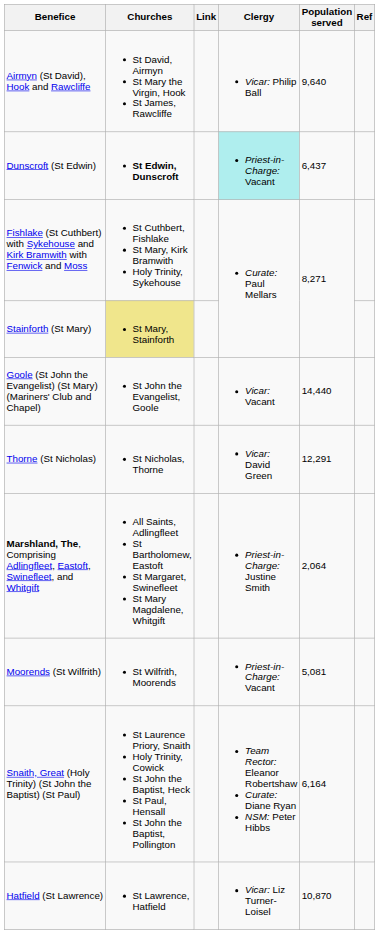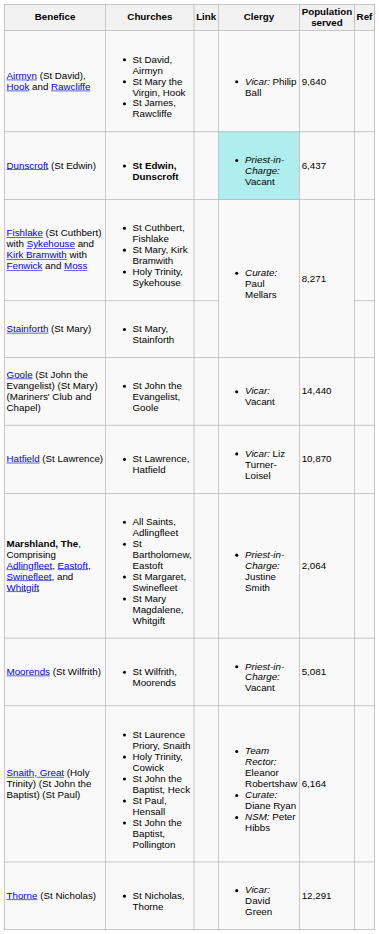 <table class="wikitable">
 <tr>
 <th width="425">Benefice</th>
 <th>Churches</th>
 <th>Link</th>
 <th>Clergy</th>
 <th>Population served</th>
 <th>Ref</th>
 </tr>
 <tr>
 <td><a href='#'>Airmyn</a> (St David), <a href='#'>Hook</a> and <a href='#'>Rawcliffe</a></td>
 <td><br><ul><li>St David, Airmyn</li><li>St Mary the Virgin, Hook</li><li>St James, Rawcliffe</li></ul></td>
 <td></td>
 <td><br><ul><li><em>Vicar:</em> Philip Ball</li></ul></td>
 <td>9,640</td>
 <td></td>
 </tr>
 <tr>
 <td><a href='#'>Dunscroft</a> (St Edwin)</td>
 <td><strong><br><ul><li>St Edwin, Dunscroft</li></ul></strong></td>
 <td></td>
 <td style="background: paleturquoise;"><br><ul><li><em>Priest-in-Charge:</em> Vacant</li></ul></td>
 <td>6,437</td>
 <td></td>
 </tr>
 <tr>
 <td><a href='#'>Fishlake</a> (St Cuthbert) with <a href='#'>Sykehouse</a> and <a href='#'>Kirk Bramwith</a> with <a href='#'>Fenwick</a> and <a href='#'>Moss</a></td>
 <td><br><ul><li>St Cuthbert, Fishlake </li><li>St Mary, Kirk Bramwith</li><li>Holy Trinity, Sykehouse</li></ul></td>
 <td></td>
 <td rowspan="2"><br><ul><li><em>Curate:</em> Paul Mellars</li></ul></td>
 <td rowspan="2">8,271</td>
 <td></td>
 </tr>
 <tr>
 <td><a href='#'>Stainforth</a> (St Mary)</td>
-<td style="background: khaki;"><br><ul><li>St Mary, Stainforth</li></ul></td>
+<td><br><ul><li>St Mary, Stainforth</li></ul></td>
 <td></td>
 <td></td>
 </tr>
 <tr>
 <td><a href='#'>Goole</a> (St John the Evangelist) (St Mary) (Mariners' Club and Chapel)</td>
 <td><br><ul><li>St John the Evangelist, Goole</li></ul></td>
 <td></td>
 <td><br><ul><li><em>Vicar:</em> Vacant</li></ul></td>
 <td>14,440</td>
 <td></td>
 </tr>
 <tr>
-<td><a href='#'>Thorne</a> (St Nicholas)</td>
-<td><br><ul><li>St Nicholas, Thorne</li></ul></td>
+<td><a href='#'>Hatfield</a> (St Lawrence)</td>
+<td><br><ul><li>St Lawrence, Hatfield</li></ul></td>
 <td></td>
-<td><br><ul><li><em>Vicar:</em> David Green</li></ul></td>
-<td>12,291</td>
+<td><br><ul><li><em>Vicar:</em> Liz Turner-Loisel</li></ul></td>
+<td>10,870</td>
 <td></td>
 </tr>
 <tr>
 <td><strong>Marshland, The</strong>, Comprising <a href='#'>Adlingfleet</a>, <a href='#'>Eastoft</a>, <a href='#'>Swinefleet</a>, and <a href='#'>Whitgift</a></td>
 <td><br><ul><li>All Saints, Adlingfleet</li><li>St Bartholomew, Eastoft</li><li>St Margaret, Swinefleet</li><li>St Mary Magdalene, Whitgift</li></ul></td>
 <td></td>
 <td><br><ul><li><em>Priest-in-Charge:</em> Justine Smith</li></ul></td>
 <td>2,064</td>
 <td></td>
 </tr>
 <tr>
 <td><a href='#'>Moorends</a> (St Wilfrith)</td>
 <td><br><ul><li>St Wilfrith, Moorends</li></ul></td>
 <td></td>
 <td><br><ul><li><em>Priest-in-Charge:</em> Vacant</li></ul></td>
 <td>5,081</td>
 <td></td>
 </tr>
 <tr>
 <td><a href='#'>Snaith, Great</a> (Holy Trinity) (St John the Baptist) (St Paul)</td>
 <td><br><ul><li>St Laurence Priory, Snaith</li><li>Holy Trinity, Cowick</li><li>St John the Baptist, Heck</li><li>St Paul, Hensall</li><li>St John the Baptist, Pollington</li></ul></td>
 <td></td>
 <td><br><ul><li><em>Team Rector:</em> Eleanor Robertshaw</li><li><em>Curate:</em> Diane Ryan</li><li><em>NSM:</em> Peter Hibbs</li></ul></td>
 <td>6,164</td>
 <td></td>
 </tr>
 <tr>
-<td><a href='#'>Hatfield</a> (St Lawrence)</td>
-<td><br><ul><li>St Lawrence, Hatfield</li></ul></td>
+<td><a href='#'>Thorne</a> (St Nicholas)</td>
+<td><br><ul><li>St Nicholas, Thorne</li></ul></td>
 <td></td>
-<td><br><ul><li><em>Vicar:</em> Liz Turner-Loisel</li></ul></td>
-<td>10,870</td>
+<td><br><ul><li><em>Vicar:</em> David Green</li></ul></td>
+<td>12,291</td>
 <td></td>
 </tr>
 </table>
